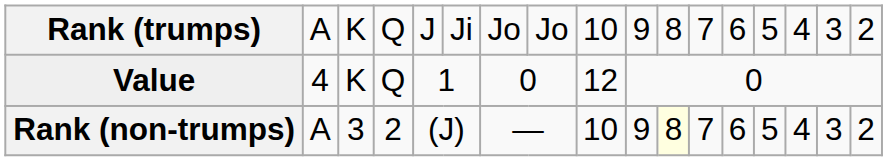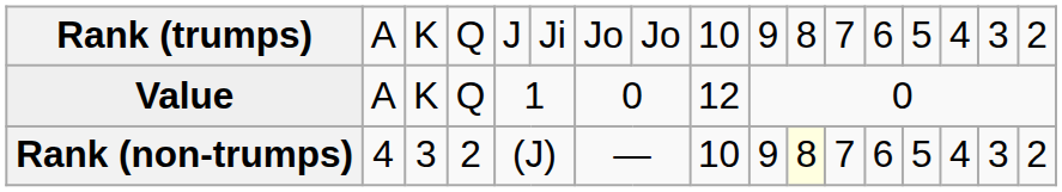 <table class="wikitable" align="right">
 <tr align="center">
 <th>Rank (trumps)</th>
 <td>A</td>
 <td>K</td>
 <td>Q</td>
 <td>J</td>
 <td>Ji</td>
 <td>Jo</td>
 <td>Jo</td>
 <td>10</td>
 <td>9</td>
 <td>8</td>
 <td>7</td>
 <td>6</td>
 <td>5</td>
 <td>4</td>
 <td>3</td>
 <td>2</td>
 </tr>
 <tr align="center">
 <td style="background:#efefef;"><strong>Value</strong></td>
-<td>4</td>
+<td>A</td>
 <td>K</td>
 <td>Q</td>
 <td colspan=2>1</td>
 <td colspan=2>0</td>
 <td>12</td>
 <td colspan=8>0</td>
 </tr>
 <tr align="center">
 <th>Rank (non-trumps)</th>
-<td>A</td>
+<td>4</td>
 <td>3</td>
 <td>2</td>
 <td colspan=2>(J)</td>
 <td colspan=2>—</td>
 <td>10</td>
 <td>9</td>
 <td style="background: lightyellow;">8</td>
 <td>7</td>
 <td>6</td>
 <td>5</td>
 <td>4</td>
 <td>3</td>
 <td>2</td>
 </tr>
 </table>
